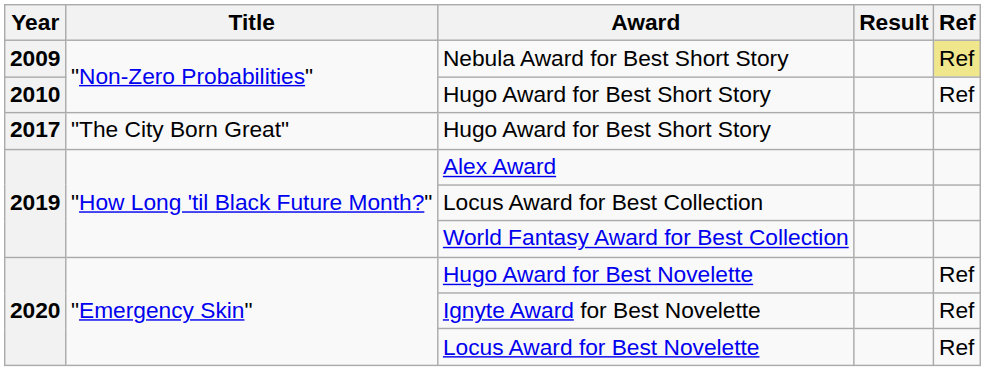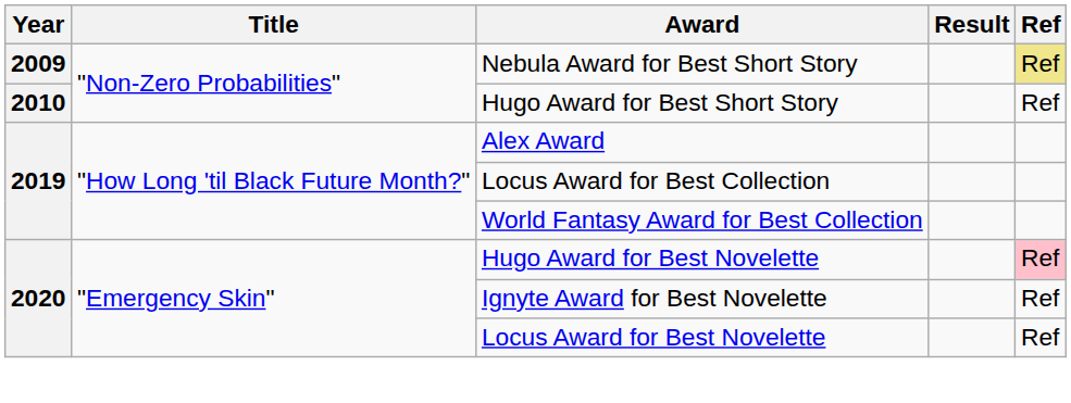 <table class="wikitable">
 <tr>
 <th>Year</th>
 <th>Title</th>
 <th>Award</th>
 <th>Result</th>
 <th>Ref</th>
 </tr>
 <tr>
 <th>2009</th>
 <td rowspan="2">"<a href='#'>Non-Zero Probabilities</a>"</td>
 <td>Nebula Award for Best Short Story</td>
 <td></td>
 <td style="background: khaki;">Ref</td>
 </tr>
 <tr>
 <th>2010</th>
 <td>Hugo Award for Best Short Story</td>
 <td></td>
 <td>Ref</td>
-</tr>
-<tr>
-<th>2017</th>
-<td>"The City Born Great"</td>
-<td>Hugo Award for Best Short Story</td>
-<td></td>
-<td></td>
 </tr>
 <tr>
 <th rowspan="3">2019</th>
 <td rowspan="3">"<a href='#'>How Long 'til Black Future Month?</a>"</td>
 <td><a href='#'>Alex Award</a></td>
 <td></td>
 <td></td>
 </tr>
 <tr>
 <td>Locus Award for Best Collection</td>
 <td></td>
 <td></td>
 </tr>
 <tr>
 <td><a href='#'>World Fantasy Award for Best Collection</a></td>
 <td></td>
 <td></td>
 </tr>
 <tr>
 <th rowspan="3">2020</th>
 <td rowspan="3">"<a href='#'>Emergency Skin</a>"</td>
 <td><a href='#'>Hugo Award for Best Novelette</a></td>
 <td></td>
-<td>Ref</td>
+<td style="background: pink;">Ref</td>
 </tr>
 <tr>
 <td><a href='#'>Ignyte Award</a> for Best Novelette</td>
 <td></td>
 <td>Ref</td>
 </tr>
 <tr>
 <td><a href='#'>Locus Award for Best Novelette</a></td>
 <td></td>
 <td>Ref</td>
 </tr>
 </table>
